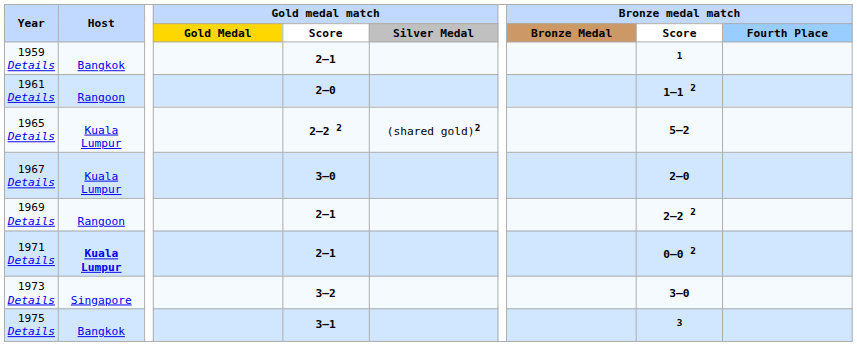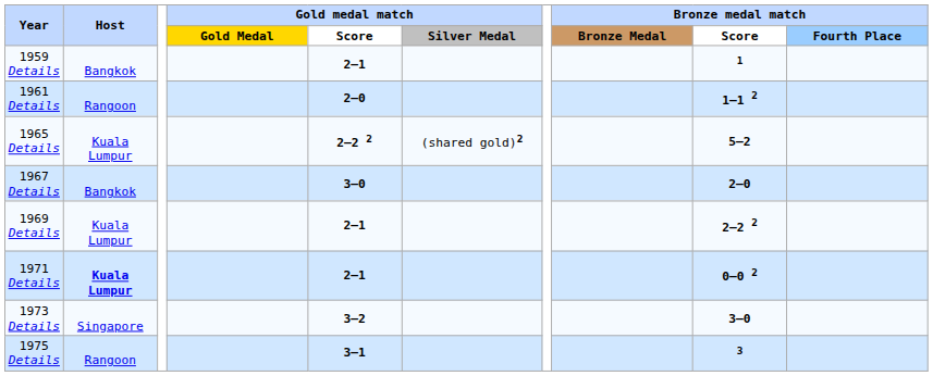 <table class="wikitable" style="font-size:90%; text-align:center; width:100%;">
 <tr>
 <th rowspan=2 width=6% style="background:#C1D8FF;">Year</th>
 <th rowspan=2 width=10% style="background:#C1D8FF;">Host</th>
 <th width=1% rowspan=10 style="background:#ffffff;"></th>
 <th colspan=3 style="background:#C1D8FF;">Gold medal match</th>
 <th width=1% rowspan=10 style="background:#ffffff;"></th>
 <th colspan=3 style="background:#C1D8FF;">Bronze medal match</th>
 </tr>
 <tr>
 <th width=15% style="background:gold;">Gold Medal</th>
 <th width=10% style="background:#ffffff;">Score</th>
 <th width=15% style="background:silver;">Silver Medal</th>
 <th width=15% style="background:#cc9966;">Bronze Medal</th>
 <th width=10% style="background:#ffffff;">Score</th>
 <th width=15% style="background:#9acdff;">Fourth Place</th>
 </tr>
 <tr style="background:#F5FAFF;">
 <td>1959<br><em><a href='#'>Details</a></em></td>
 <td> <br> <a href='#'>Bangkok</a></td>
 <td><strong></strong></td>
 <td><strong>2–1</strong></td>
 <td></td>
 <td></td>
 <td><sup><strong>1</strong></sup></td>
 <td></td>
 </tr>
 <tr style="background:#D0E7FF;">
 <td>1961<br><em><a href='#'>Details</a></em></td>
 <td> <br> <a href='#'>Rangoon</a></td>
 <td><strong></strong></td>
 <td><strong>2–0</strong></td>
 <td></td>
 <td><br></td>
 <td><strong>1–1</strong> <sup><strong>2</strong></sup></td>
 <td></td>
 </tr>
 <tr style="background:#F5FAFF;">
 <td>1965<br><em><a href='#'>Details</a></em></td>
 <td> <br> <a href='#'>Kuala Lumpur</a></td>
 <td><strong><br></strong></td>
 <td><strong>2–2</strong> <sup><strong>2</strong></sup></td>
 <td>(shared gold)<sup><strong>2</strong></sup></td>
 <td></td>
 <td><strong>5–2</strong></td>
 <td></td>
 </tr>
 <tr style="background:#D0E7FF;">
 <td>1967<br><em><a href='#'>Details</a></em></td>
-<td> <br> <a href='#'>Kuala Lumpur</a></td>
+<td> <br> <a href='#'>Bangkok</a></td>
 <td><strong></strong></td>
 <td><strong>3–0</strong></td>
 <td></td>
 <td></td>
 <td><strong>2–0</strong></td>
 <td></td>
 </tr>
 <tr style="background:#F5FAFF;">
 <td>1969<br><em><a href='#'>Details</a></em></td>
-<td> <br> <a href='#'>Rangoon</a></td>
+<td> <br> <a href='#'>Kuala Lumpur</a></td>
 <td><strong></strong></td>
 <td><strong>2–1</strong></td>
 <td></td>
 <td><br></td>
 <td><strong>2–2</strong> <sup><strong>2</strong></sup></td>
 <td></td>
 </tr>
 <tr style="background:#D0E7FF;">
 <td>1971<br><em><a href='#'>Details</a></em></td>
 <td><strong> <br> <a href='#'>Kuala Lumpur</a></strong></td>
 <td><strong></strong></td>
 <td><strong>2–1</strong></td>
 <td></td>
 <td><br></td>
 <td><strong>0–0</strong> <sup><strong>2</strong></sup></td>
 <td></td>
 </tr>
 <tr style="background:#F5FAFF;">
 <td>1973<br><em><a href='#'>Details</a></em></td>
 <td> <br> <a href='#'>Singapore</a></td>
 <td><strong></strong></td>
 <td><strong>3–2</strong></td>
 <td></td>
 <td></td>
 <td><strong>3–0</strong></td>
 <td></td>
 </tr>
 <tr style="background:#D0E7FF;">
 <td>1975<br><em><a href='#'>Details</a></em></td>
-<td> <br> <a href='#'>Bangkok</a></td>
+<td> <br> <a href='#'>Rangoon</a></td>
 <td><strong></strong></td>
 <td><strong>3–1</strong></td>
 <td></td>
 <td><br></td>
 <td><sup><strong>3</strong></sup></td>
 <td></td>
 </tr>
 </table>
